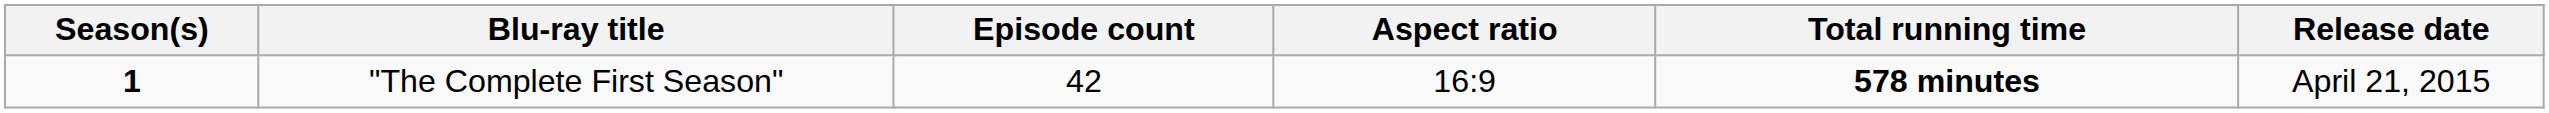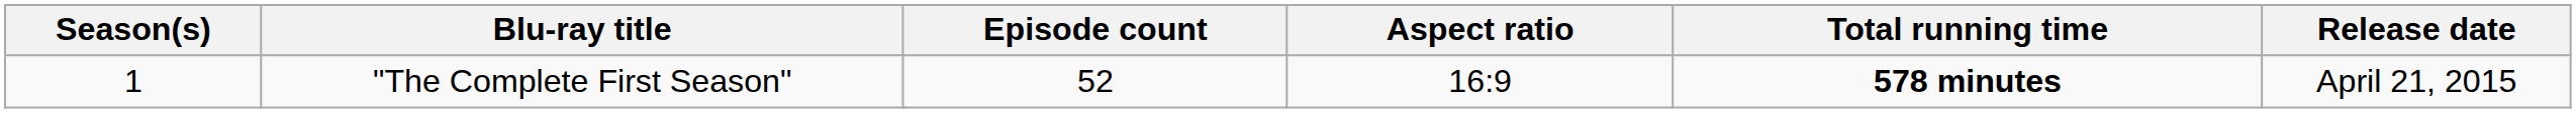 <table class="wikitable" width="100%" style="vertical-align:top">
 <tr>
 <th width="10%">Season(s)</th>
 <th colspan="2" width="25%">Blu-ray title</th>
 <th width="15%">Episode count</th>
 <th width="15%">Aspect ratio</th>
 <th width="23%">Total running time</th>
 <th width="12%">Release date</th>
 </tr>
 <tr>
-<td align="center"><strong>1</strong></td>
+<td align="center">1</td>
 <td colspan="2" align="center">"The Complete First Season"</td>
-<td align="center">42</td>
+<td align="center">52</td>
 <td align="center">16:9</td>
 <td align="center"><strong>578 minutes</strong></td>
 <td align="center">April 21, 2015</td>
 </tr>
 </table>
